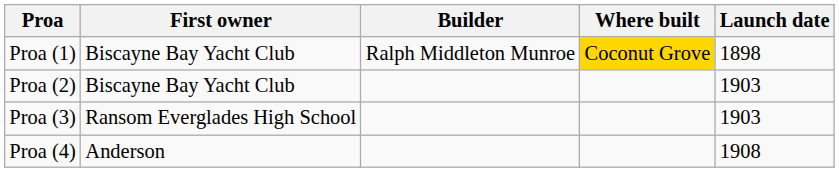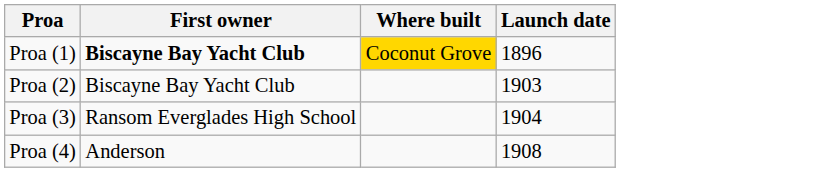 <table class="wikitable">
 <tr>
 <th>Proa</th>
 <th>First owner</th>
-<th>Builder</th>
 <th>Where built</th>
 <th>Launch date</th>
 </tr>
 <tr>
 <td>Proa (1)</td>
-<td>Biscayne Bay Yacht Club</td>
-<td>Ralph Middleton Munroe</td>
+<td><strong>Biscayne Bay Yacht Club</strong></td>
 <td style="background: gold;">Coconut Grove</td>
-<td>1898</td>
+<td>1896</td>
 </tr>
 <tr>
 <td>Proa (2)</td>
 <td>Biscayne Bay Yacht Club</td>
-<td></td>
 <td></td>
 <td>1903</td>
 </tr>
 <tr>
 <td>Proa (3)</td>
 <td>Ransom Everglades High School</td>
 <td></td>
-<td></td>
-<td>1903</td>
+<td>1904</td>
 </tr>
 <tr>
 <td>Proa (4)</td>
 <td>Anderson</td>
 <td></td>
-<td></td>
 <td>1908</td>
 </tr>
 </table>
